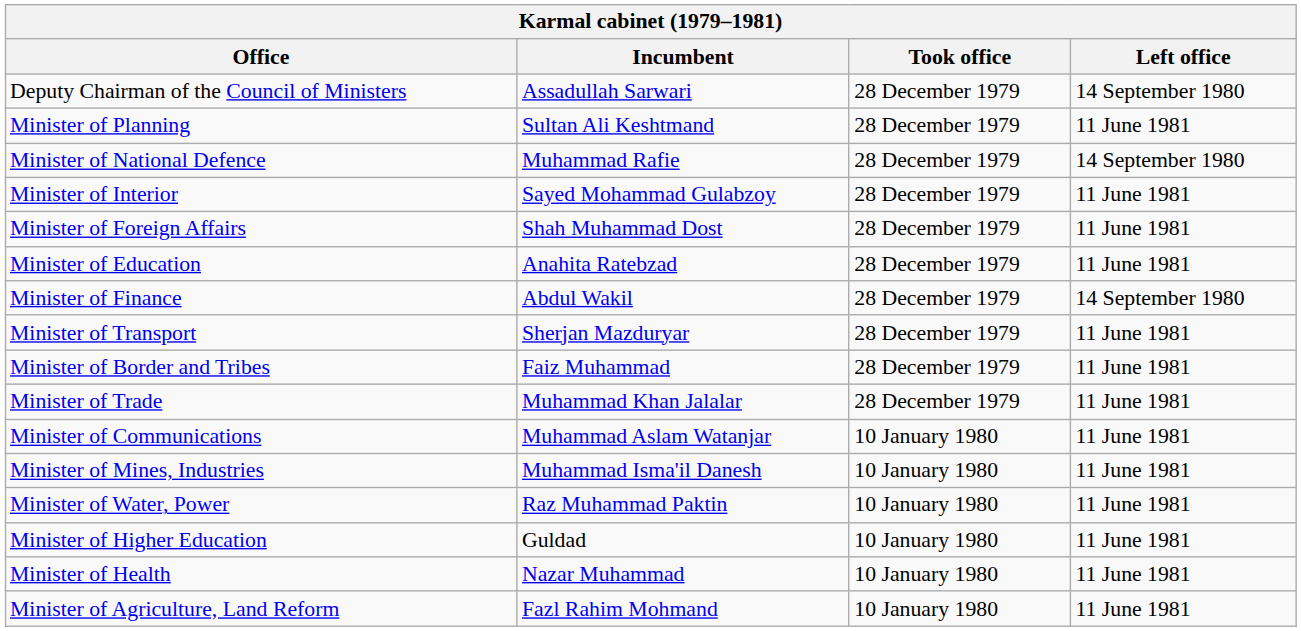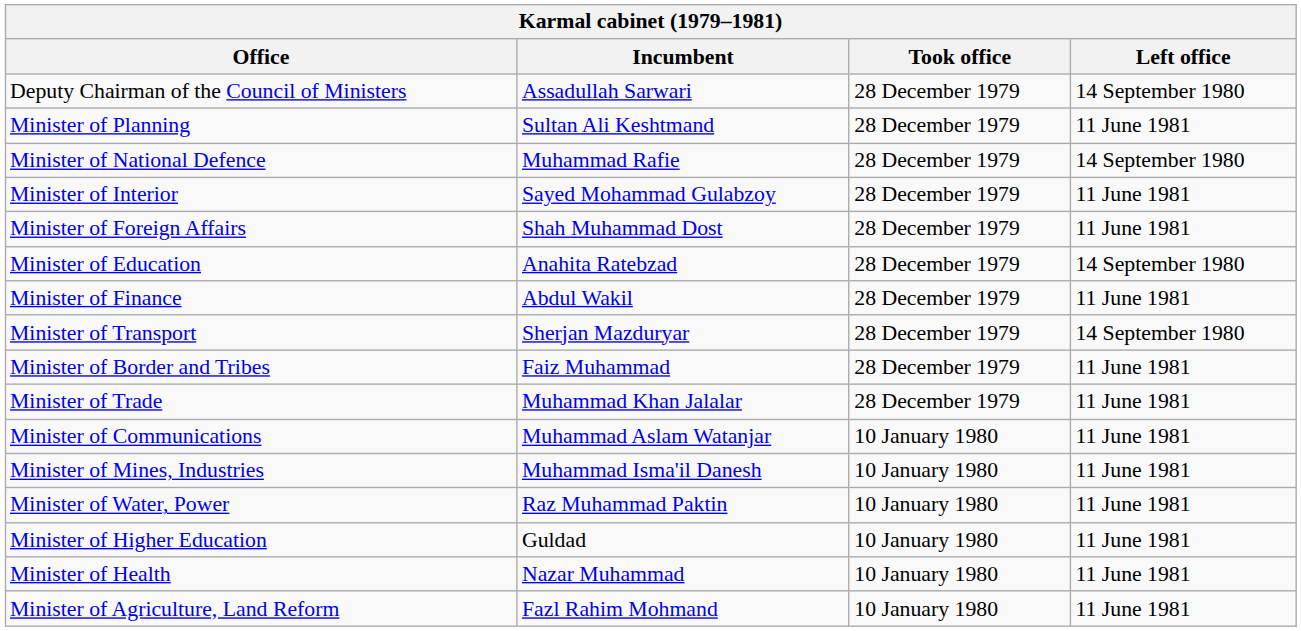 <table class="wikitable collapsible collapsed" width=60% style="float:right; margin:0 15px;">
 <tr>
 <th colspan="9">Karmal cabinet (1979–1981)</th>
 </tr>
 <tr>
 <th>Office</th>
 <th>Incumbent</th>
 <th>Took office</th>
 <th>Left office</th>
 </tr>
 <tr>
 <td>Deputy Chairman of the <a href='#'>Council of Ministers</a></td>
 <td><a href='#'>Assadullah Sarwari</a></td>
 <td>28 December 1979</td>
 <td>14 September 1980</td>
 </tr>
 <tr>
 <td><a href='#'>Minister of Planning</a></td>
 <td><a href='#'>Sultan Ali Keshtmand</a></td>
 <td>28 December 1979</td>
 <td>11 June 1981</td>
 </tr>
 <tr>
 <td><a href='#'>Minister of National Defence</a></td>
 <td><a href='#'>Muhammad Rafie</a></td>
 <td>28 December 1979</td>
 <td>14 September 1980</td>
 </tr>
 <tr>
 <td><a href='#'>Minister of Interior</a></td>
 <td><a href='#'>Sayed Mohammad Gulabzoy</a></td>
 <td>28 December 1979</td>
 <td>11 June 1981</td>
 </tr>
 <tr>
 <td><a href='#'>Minister of Foreign Affairs</a></td>
 <td><a href='#'>Shah Muhammad Dost</a></td>
 <td>28 December 1979</td>
 <td>11 June 1981</td>
 </tr>
 <tr>
 <td><a href='#'>Minister of Education</a></td>
 <td><a href='#'>Anahita Ratebzad</a></td>
 <td>28 December 1979</td>
-<td>11 June 1981</td>
+<td>14 September 1980</td>
 </tr>
 <tr>
 <td><a href='#'>Minister of Finance</a></td>
 <td><a href='#'>Abdul Wakil</a></td>
 <td>28 December 1979</td>
-<td>14 September 1980</td>
+<td>11 June 1981</td>
 </tr>
 <tr>
 <td><a href='#'>Minister of Transport</a></td>
 <td><a href='#'>Sherjan Mazduryar</a></td>
 <td>28 December 1979</td>
-<td>11 June 1981</td>
+<td>14 September 1980</td>
 </tr>
 <tr>
 <td><a href='#'>Minister of Border and Tribes</a></td>
 <td><a href='#'>Faiz Muhammad</a></td>
 <td>28 December 1979</td>
 <td>11 June 1981</td>
 </tr>
 <tr>
 <td><a href='#'>Minister of Trade</a></td>
 <td><a href='#'>Muhammad Khan Jalalar</a></td>
 <td>28 December 1979</td>
 <td>11 June 1981</td>
 </tr>
 <tr>
 <td><a href='#'>Minister of Communications</a></td>
 <td><a href='#'>Muhammad Aslam Watanjar</a></td>
 <td>10 January 1980</td>
 <td>11 June 1981</td>
 </tr>
 <tr>
 <td><a href='#'>Minister of Mines, Industries</a></td>
 <td><a href='#'>Muhammad Isma'il Danesh</a></td>
 <td>10 January 1980</td>
 <td>11 June 1981</td>
 </tr>
 <tr>
 <td><a href='#'>Minister of Water, Power</a></td>
 <td><a href='#'>Raz Muhammad Paktin</a></td>
 <td>10 January 1980</td>
 <td>11 June 1981</td>
 </tr>
 <tr>
 <td><a href='#'>Minister of Higher Education</a></td>
 <td>Guldad</td>
 <td>10 January 1980</td>
 <td>11 June 1981</td>
 </tr>
 <tr>
 <td><a href='#'>Minister of Health</a></td>
 <td><a href='#'>Nazar Muhammad</a></td>
 <td>10 January 1980</td>
 <td>11 June 1981</td>
 </tr>
 <tr>
 <td><a href='#'>Minister of Agriculture, Land Reform</a></td>
 <td><a href='#'>Fazl Rahim Mohmand</a></td>
 <td>10 January 1980</td>
 <td>11 June 1981</td>
 </tr>
 </table>
